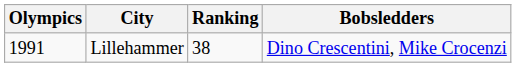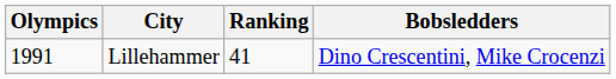 <table class="wikitable">
 <tr>
 <th>Olympics</th>
 <th>City</th>
 <th>Ranking</th>
 <th>Bobsledders</th>
 </tr>
 <tr>
 <td>1991</td>
 <td>Lillehammer</td>
-<td>38</td>
+<td>41</td>
 <td><a href='#'>Dino Crescentini</a>, <a href='#'>Mike Crocenzi</a></td>
 </tr>
 </table>
